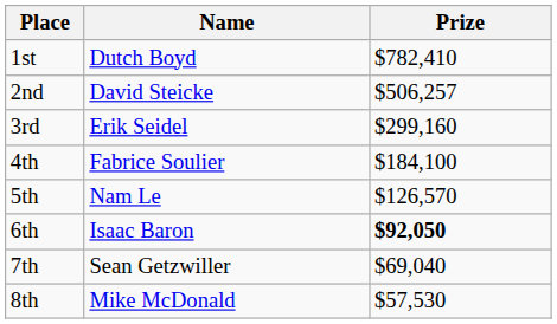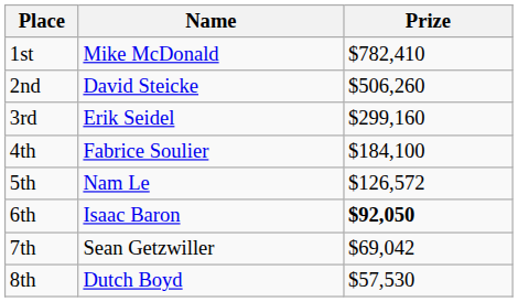 <table class="wikitable">
 <tr>
 <th width="50">Place</th>
 <th width="200">Name</th>
 <th width="125">Prize</th>
 </tr>
 <tr>
 <td>1st</td>
-<td><a href='#'>Dutch Boyd</a></td>
+<td><a href='#'>Mike McDonald</a></td>
 <td>$782,410</td>
 </tr>
 <tr>
 <td>2nd</td>
 <td><a href='#'>David Steicke</a></td>
-<td>$506,257</td>
+<td>$506,260</td>
 </tr>
 <tr>
 <td>3rd</td>
 <td><a href='#'>Erik Seidel</a></td>
 <td>$299,160</td>
 </tr>
 <tr>
 <td>4th</td>
 <td><a href='#'>Fabrice Soulier</a></td>
 <td>$184,100</td>
 </tr>
 <tr>
 <td>5th</td>
 <td><a href='#'>Nam Le</a></td>
-<td>$126,570</td>
+<td>$126,572</td>
 </tr>
 <tr>
 <td>6th</td>
 <td><a href='#'>Isaac Baron</a></td>
 <td><strong>$92,050</strong></td>
 </tr>
 <tr>
 <td>7th</td>
 <td>Sean Getzwiller</td>
-<td>$69,040</td>
+<td>$69,042</td>
 </tr>
 <tr>
 <td>8th</td>
-<td><a href='#'>Mike McDonald</a></td>
+<td><a href='#'>Dutch Boyd</a></td>
 <td>$57,530</td>
 </tr>
 </table>
